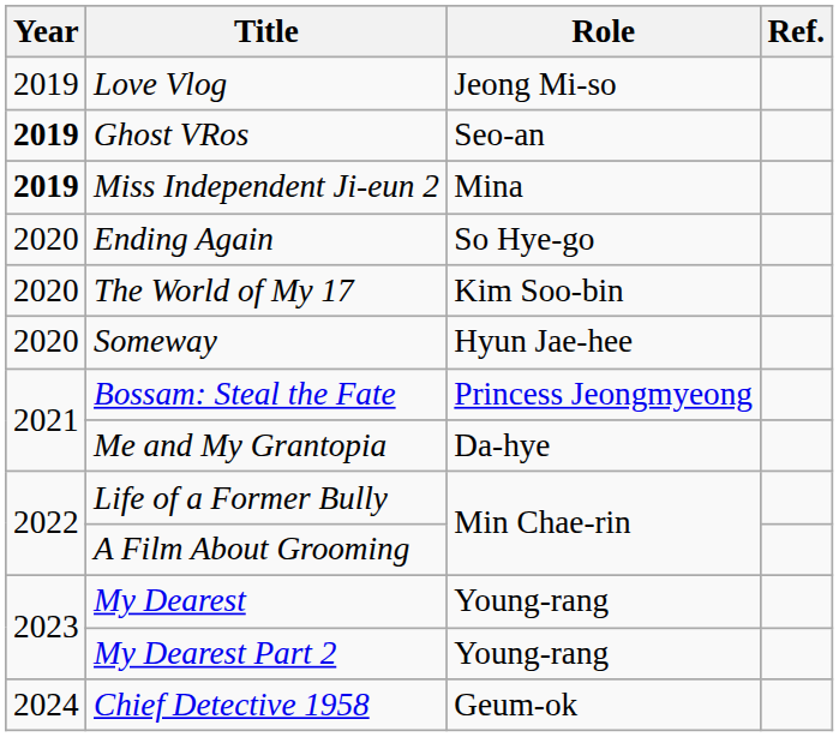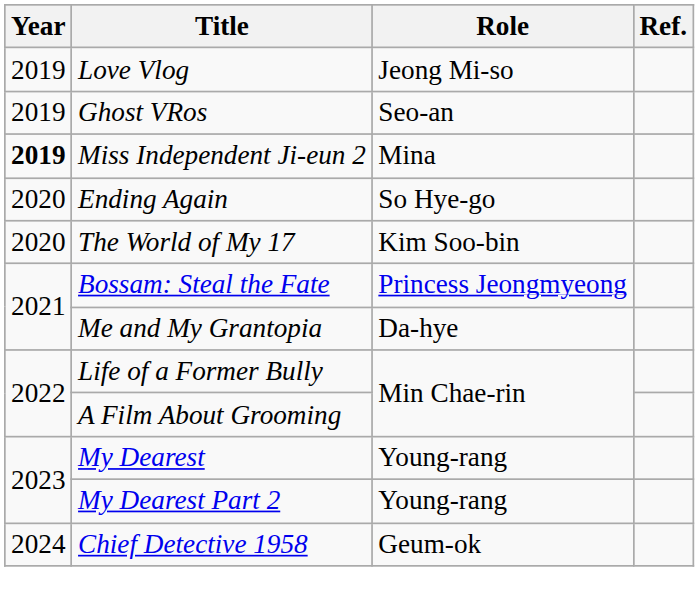 <table class="wikitable">
 <tr>
 <th>Year</th>
 <th>Title</th>
 <th>Role</th>
 <th>Ref.</th>
 </tr>
 <tr>
 <td>2019</td>
 <td><em>Love Vlog</em></td>
 <td>Jeong Mi-so</td>
 <td></td>
 </tr>
 <tr>
-<td><strong>2019</strong></td>
+<td>2019</td>
 <td><em>Ghost VRos</em></td>
 <td>Seo-an</td>
 <td></td>
 </tr>
 <tr>
 <td><strong>2019</strong></td>
 <td><em>Miss Independent Ji-eun 2</em></td>
 <td>Mina</td>
 <td></td>
 </tr>
 <tr>
 <td>2020</td>
 <td><em>Ending Again</em></td>
 <td>So Hye-go</td>
 <td></td>
 </tr>
 <tr>
 <td>2020</td>
 <td><em>The World of My 17</em></td>
 <td>Kim Soo-bin</td>
-<td></td>
-</tr>
-<tr>
-<td>2020</td>
-<td><em>Someway</em></td>
-<td>Hyun Jae-hee</td>
 <td></td>
 </tr>
 <tr>
 <td rowspan="2">2021</td>
 <td><em><a href='#'>Bossam: Steal the Fate</a></em></td>
 <td><a href='#'>Princess Jeongmyeong</a></td>
 <td></td>
 </tr>
 <tr>
 <td><em>Me and My Grantopia</em></td>
 <td>Da-hye</td>
 <td></td>
 </tr>
 <tr>
 <td rowspan="2">2022</td>
 <td><em>Life of a Former Bully</em></td>
 <td rowspan="2">Min Chae-rin</td>
 <td></td>
 </tr>
 <tr>
 <td><em>A Film About Grooming</em></td>
 <td></td>
 </tr>
 <tr>
 <td rowspan="2">2023</td>
 <td><em><a href='#'>My Dearest</a></em></td>
 <td>Young-rang</td>
 <td></td>
 </tr>
 <tr>
 <td><em><a href='#'>My Dearest Part 2</a></em></td>
 <td>Young-rang</td>
 <td></td>
 </tr>
 <tr>
 <td>2024</td>
 <td><em><a href='#'>Chief Detective 1958</a></em></td>
 <td>Geum-ok</td>
 <td></td>
 </tr>
 </table>
